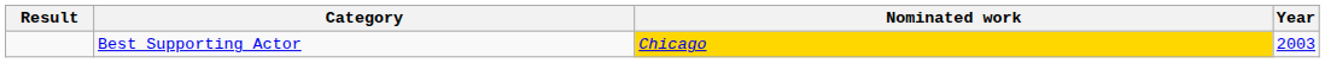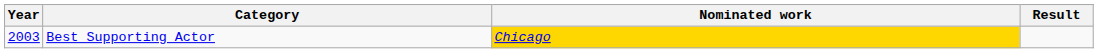 <table class="wikitable sortable">
 <tr>
-<th scope="col" style="width:5em;">Result</th>
+<th scope="col" style="width:1em;">Year</th>
 <th scope="col" style="width:33em;">Category</th>
 <th scope="col" style="width:39em;">Nominated work</th>
-<th scope="col" style="width:1em;">Year</th>
+<th scope="col" style="width:5em;">Result</th>
 </tr>
 <tr>
-<td></td>
+<td><a href='#'>2003</a></td>
 <td><a href='#'>Best Supporting Actor</a></td>
 <td style="background: gold;"><em><a href='#'>Chicago</a></em></td>
-<td><a href='#'>2003</a></td>
+<td></td>
 </tr>
 </table>
